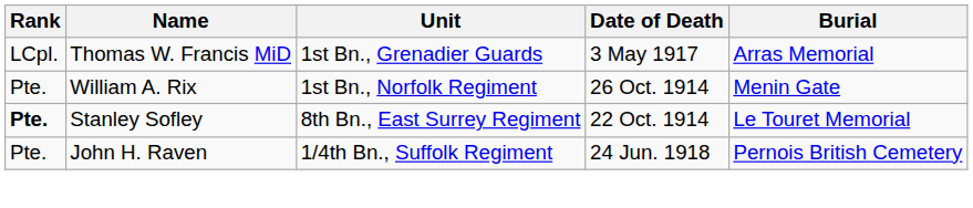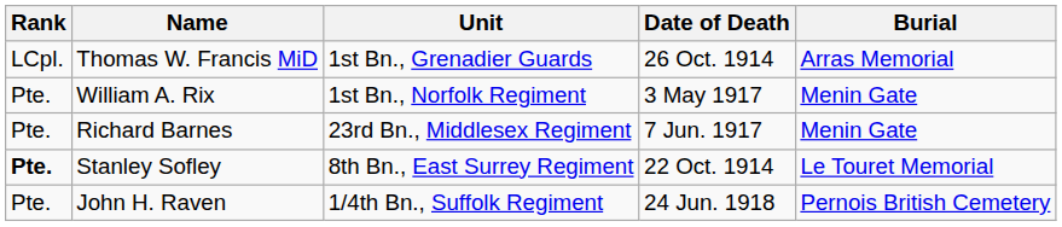 <table class="wikitable">
 <tr>
 <th>Rank</th>
 <th>Name</th>
 <th>Unit</th>
 <th>Date of Death</th>
 <th>Burial</th>
 </tr>
 <tr>
 <td>LCpl.</td>
 <td>Thomas W. Francis <a href='#'>MiD</a></td>
 <td>1st Bn., <a href='#'>Grenadier Guards</a></td>
-<td>3 May 1917</td>
+<td>26 Oct. 1914</td>
 <td><a href='#'>Arras Memorial</a></td>
 </tr>
 <tr>
 <td>Pte.</td>
 <td>William A. Rix</td>
 <td>1st Bn., <a href='#'>Norfolk Regiment</a></td>
-<td>26 Oct. 1914</td>
+<td>3 May 1917</td>
+<td><a href='#'>Menin Gate</a></td>
+</tr>
+<tr>
+<td>Pte.</td>
+<td>Richard Barnes</td>
+<td>23rd Bn., <a href='#'>Middlesex Regiment</a></td>
+<td>7 Jun. 1917</td>
 <td><a href='#'>Menin Gate</a></td>
 </tr>
 <tr>
 <td><strong>Pte.</strong></td>
 <td>Stanley Sofley</td>
 <td>8th Bn., <a href='#'>East Surrey Regiment</a></td>
 <td>22 Oct. 1914</td>
 <td><a href='#'>Le Touret Memorial</a></td>
 </tr>
 <tr>
 <td>Pte.</td>
 <td>John H. Raven</td>
 <td>1/4th Bn., <a href='#'>Suffolk Regiment</a></td>
 <td>24 Jun. 1918</td>
 <td><a href='#'>Pernois British Cemetery</a></td>
 </tr>
 </table>
